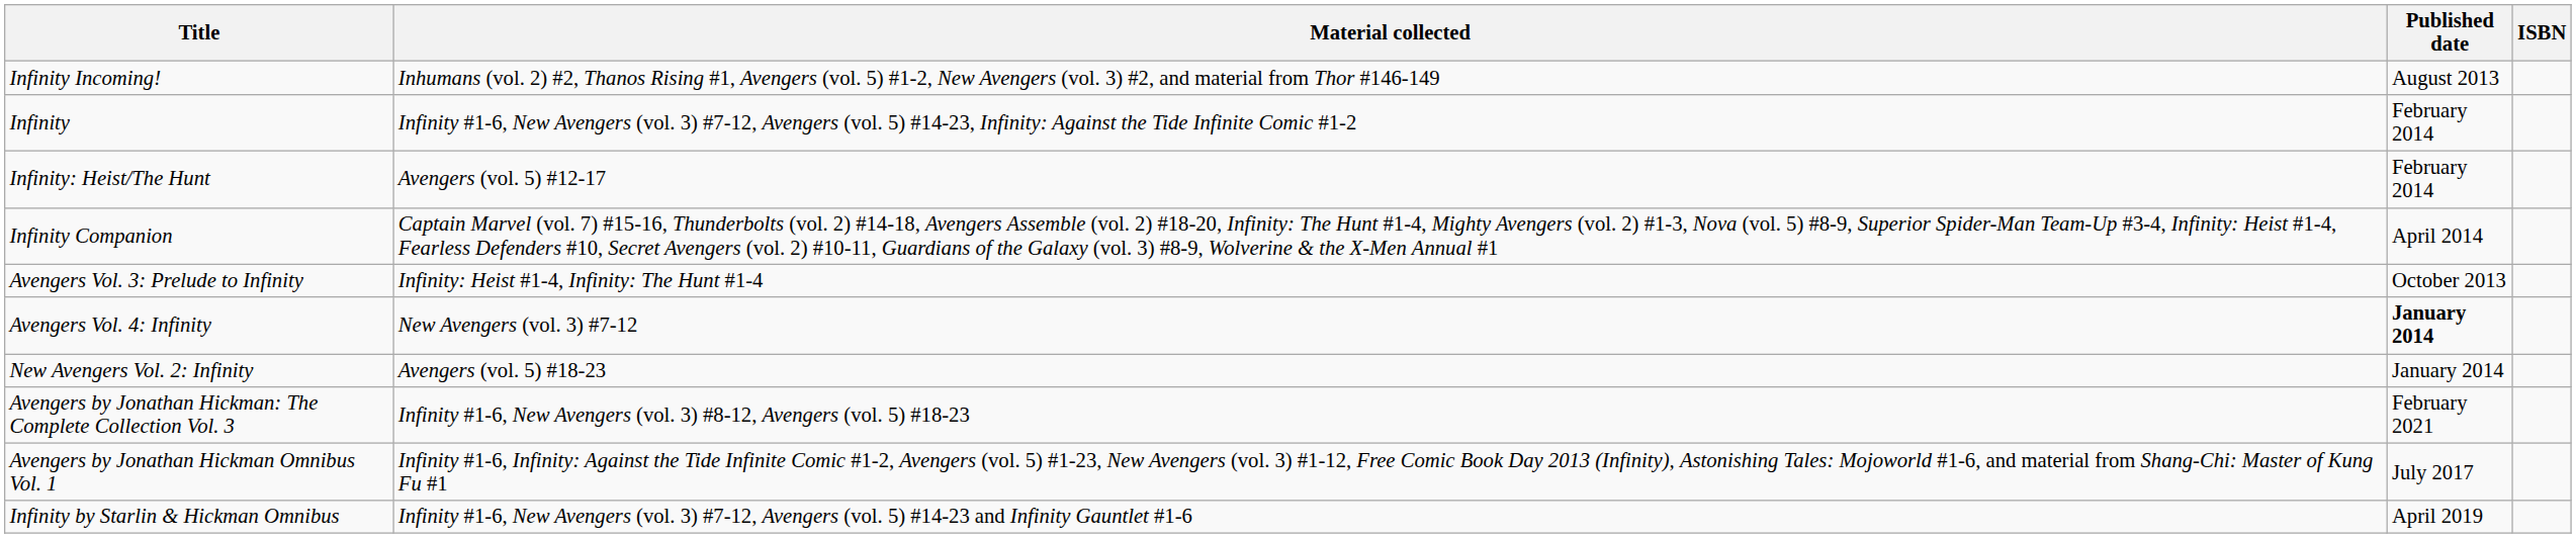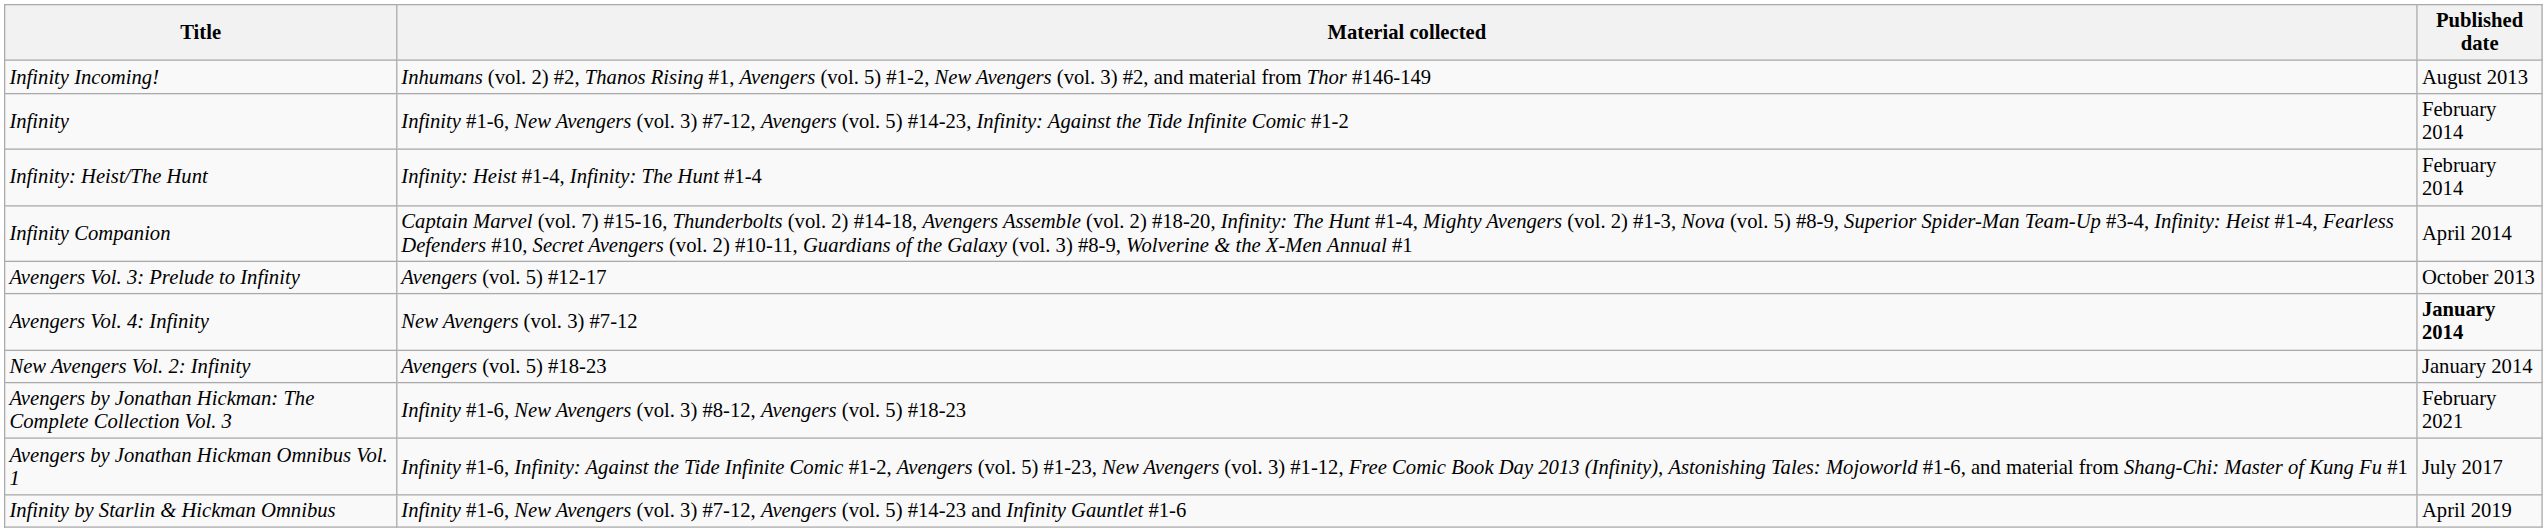 <table class="wikitable">
 <tr>
 <th>Title</th>
 <th>Material collected</th>
 <th>Published date</th>
-<th>ISBN</th>
 </tr>
 <tr>
 <td><em>Infinity Incoming!</em></td>
 <td><em>Inhumans</em> (vol. 2) #2, <em>Thanos Rising</em> #1, <em>Avengers</em> (vol. 5) #1-2, <em>New Avengers</em> (vol. 3) #2, and material from <em>Thor</em> #146-149</td>
 <td>August 2013</td>
-<td style="white-space:nowrap"></td>
 </tr>
 <tr>
 <td><em>Infinity</em></td>
 <td><em>Infinity</em> #1-6, <em>New Avengers</em> (vol. 3) #7-12, <em>Avengers</em> (vol. 5) #14-23, <em>Infinity: Against the Tide Infinite Comic</em> #1-2</td>
 <td>February 2014</td>
-<td style="white-space:nowrap"></td>
 </tr>
 <tr>
 <td><em>Infinity: Heist/The Hunt</em></td>
-<td><em>Avengers</em> (vol. 5) #12-17</td>
+<td><em>Infinity: Heist</em> #1-4, <em>Infinity: The Hunt</em> #1-4</td>
 <td>February 2014</td>
-<td style="white-space:nowrap"></td>
 </tr>
 <tr>
 <td><em>Infinity Companion</em></td>
 <td><em>Captain Marvel</em> (vol. 7) #15-16, <em>Thunderbolts</em> (vol. 2) #14-18, <em>Avengers Assemble</em> (vol. 2) #18-20, <em>Infinity: The Hunt</em> #1-4, <em>Mighty Avengers</em> (vol. 2) #1-3, <em>Nova</em> (vol. 5) #8-9, <em>Superior Spider-Man Team-Up</em> #3-4, <em>Infinity: Heist</em> #1-4, <em>Fearless Defenders</em> #10, <em>Secret Avengers</em> (vol. 2) #10-11, <em>Guardians of the Galaxy</em> (vol. 3) #8-9, <em>Wolverine & the X-Men</em> <em>Annual</em> #1</td>
 <td>April 2014</td>
-<td style="white-space:nowrap"></td>
 </tr>
 <tr>
 <td><em>Avengers Vol. 3: Prelude to Infinity</em></td>
-<td><em>Infinity: Heist</em> #1-4, <em>Infinity: The Hunt</em> #1-4</td>
+<td><em>Avengers</em> (vol. 5) #12-17</td>
 <td>October 2013</td>
-<td style="white-space:nowrap"></td>
 </tr>
 <tr>
 <td><em>Avengers Vol. 4: Infinity</em></td>
 <td><em>New Avengers</em> (vol. 3) #7-12</td>
 <td><strong>January 2014</strong></td>
-<td style="white-space:nowrap"></td>
 </tr>
 <tr>
 <td><em>New Avengers Vol. 2: Infinity</em></td>
 <td><em>Avengers</em> (vol. 5) #18-23</td>
 <td>January 2014</td>
-<td style="white-space:nowrap"></td>
 </tr>
 <tr>
 <td><em>Avengers by Jonathan Hickman: The Complete Collection Vol. 3</em></td>
 <td><em>Infinity</em> #1-6, <em>New Avengers</em> (vol. 3) #8-12, <em>Avengers</em> (vol. 5) #18-23</td>
 <td>February 2021</td>
-<td></td>
 </tr>
 <tr>
 <td><em>Avengers by Jonathan Hickman Omnibus Vol. 1</em></td>
 <td><em>Infinity</em> #1-6, <em>Infinity: Against the Tide Infinite Comic</em> #1-2, <em>Avengers</em> (vol. 5) #1-23, <em>New Avengers</em> (vol. 3) #1-12, <em>Free Comic Book Day 2013 (Infinity),</em> <em>Astonishing Tales: Mojoworld</em> #1-6, and material from <em>Shang-Chi: Master of Kung Fu</em> #1</td>
 <td>July 2017</td>
-<td></td>
 </tr>
 <tr>
 <td><em>Infinity by Starlin & Hickman Omnibus</em></td>
 <td><em>Infinity</em> #1-6, <em>New Avengers</em> (vol. 3) #7-12, <em>Avengers</em> (vol. 5) #14-23 and <em>Infinity Gauntlet</em> #1-6</td>
 <td>April 2019</td>
-<td></td>
 </tr>
 </table>
